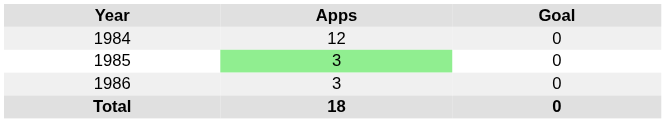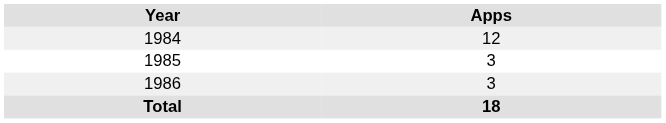 <table border="0" cellpadding="2" cellspacing="0" style="width:50%;">
 <tr style="text-align:center; background:#e0e0e0;">
 <th>Year</th>
 <th>Apps</th>
-<th>Goal</th>
 </tr>
 <tr style="text-align:center; background:#f0f0f0;">
 <td>1984</td>
 <td>12</td>
-<td>0</td>
 </tr>
 <tr style="text-align:center;">
 <td>1985</td>
-<td style="background: lightgreen;">3</td>
-<td>0</td>
+<td>3</td>
 </tr>
 <tr style="text-align:center; background:#f0f0f0;">
 <td>1986</td>
 <td>3</td>
-<td>0</td>
 </tr>
 <tr style="text-align:center; background:#e0e0e0;">
 <th colspan="1">Total</th>
 <th style="text-align:center;">18</th>
-<th style="text-align:center;">0</th>
 </tr>
 </table>
